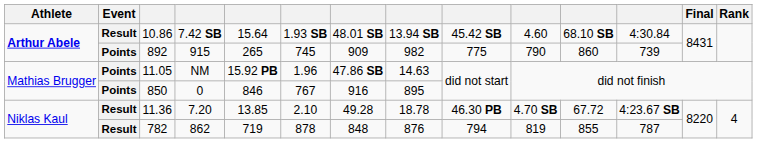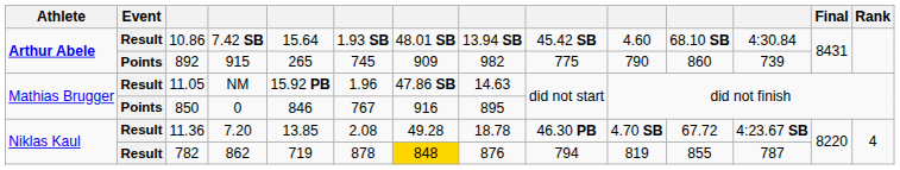 <table class="wikitable" style="font-size:90%">
 <tr>
 <th>Athlete</th>
 <th>Event</th>
 <th></th>
 <th></th>
 <th></th>
 <th></th>
 <th></th>
 <th></th>
 <th></th>
 <th></th>
 <th></th>
 <th></th>
 <th>Final</th>
 <th>Rank</th>
 </tr>
 <tr align=center>
 <td rowspan=2 align=left><strong><a href='#'>Arthur Abele</a></strong></td>
 <th style="font-size:95%">Result</th>
 <td>10.86</td>
 <td>7.42 <strong>SB</strong></td>
 <td>15.64</td>
 <td>1.93 <strong>SB</strong></td>
 <td>48.01 <strong>SB</strong></td>
 <td>13.94 <strong>SB</strong></td>
 <td>45.42 <strong>SB</strong></td>
 <td>4.60</td>
 <td>68.10 <strong>SB</strong></td>
 <td>4:30.84</td>
 <td rowspan=2>8431</td>
 <td rowspan=2></td>
 </tr>
 <tr align=center>
 <th style="font-size:95%">Points</th>
 <td>892</td>
 <td>915</td>
 <td>265</td>
 <td>745</td>
 <td>909</td>
 <td>982</td>
 <td>775</td>
 <td>790</td>
 <td>860</td>
 <td>739</td>
 </tr>
 <tr align=center>
 <td rowspan=2 align=left><a href='#'>Mathias Brugger</a></td>
-<th style="font-size:95%">Points</th>
+<th style="font-size:95%">Result</th>
 <td>11.05</td>
 <td>NM</td>
 <td>15.92 <strong>PB</strong></td>
 <td>1.96</td>
 <td>47.86 <strong>SB</strong></td>
 <td>14.63</td>
 <td rowspan=2>did not start</td>
 <td rowspan=2 colspan=5>did not finish</td>
 </tr>
 <tr align=center>
 <th style="font-size:95%">Points</th>
 <td>850</td>
 <td>0</td>
 <td>846</td>
 <td>767</td>
 <td>916</td>
 <td>895</td>
 </tr>
 <tr align=center>
 <td rowspan=2 align=left><a href='#'>Niklas Kaul</a></td>
 <th style="font-size:95%">Result</th>
 <td>11.36</td>
 <td>7.20</td>
 <td>13.85</td>
-<td>2.10</td>
+<td>2.08</td>
 <td>49.28</td>
 <td>18.78</td>
 <td>46.30 <strong>PB</strong></td>
 <td>4.70 <strong>SB</strong></td>
 <td>67.72</td>
 <td>4:23.67 <strong>SB</strong></td>
 <td rowspan=2>8220</td>
 <td rowspan=2>4</td>
 </tr>
 <tr align=center>
 <th style="font-size:95%">Result</th>
 <td>782</td>
 <td>862</td>
 <td>719</td>
 <td>878</td>
-<td>848</td>
+<td style="background: gold;">848</td>
 <td>876</td>
 <td>794</td>
 <td>819</td>
 <td>855</td>
 <td>787</td>
 </tr>
 </table>
